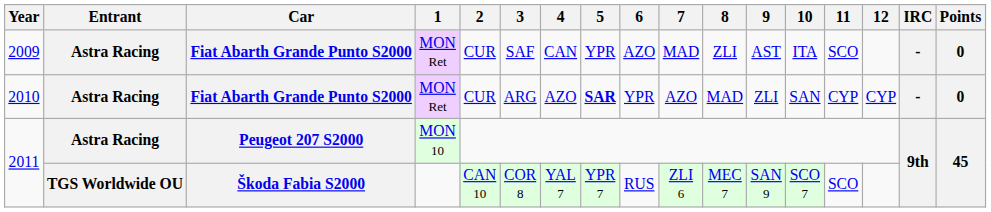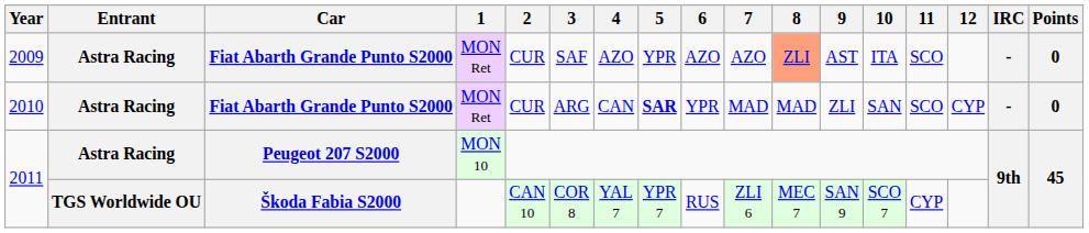 <table class="wikitable" border="1" style="text-align:center; font-size:85%;">
 <tr>
 <th>Year</th>
 <th>Entrant</th>
 <th>Car</th>
 <th>1</th>
 <th>2</th>
 <th>3</th>
 <th>4</th>
 <th>5</th>
 <th>6</th>
 <th>7</th>
 <th>8</th>
 <th>9</th>
 <th>10</th>
 <th>11</th>
 <th>12</th>
 <th>IRC</th>
 <th>Points</th>
 </tr>
 <tr>
 <td><a href='#'>2009</a></td>
 <th nowrap>Astra Racing</th>
 <th nowrap><a href='#'>Fiat Abarth Grande Punto S2000</a></th>
 <td style="background:#EFCFFF;"><a href='#'>MON</a> <br><small>Ret</small></td>
 <td><a href='#'>CUR</a></td>
 <td><a href='#'>SAF</a></td>
-<td><a href='#'>CAN</a></td>
+<td><a href='#'>AZO</a></td>
 <td><a href='#'>YPR</a></td>
 <td><a href='#'>AZO</a></td>
-<td><a href='#'>MAD</a></td>
-<td><a href='#'>ZLI</a></td>
+<td><a href='#'>AZO</a></td>
+<td style="background: lightsalmon;"><a href='#'>ZLI</a></td>
 <td><a href='#'>AST</a></td>
 <td><a href='#'>ITA</a></td>
 <td><a href='#'>SCO</a></td>
 <td></td>
 <th>-</th>
 <th>0</th>
 </tr>
 <tr>
 <td><a href='#'>2010</a></td>
 <th nowrap>Astra Racing</th>
 <th nowrap><a href='#'>Fiat Abarth Grande Punto S2000</a></th>
 <td style="background:#EFCFFF;"><a href='#'>MON</a> <br><small>Ret</small></td>
 <td><a href='#'>CUR</a></td>
 <td><a href='#'>ARG</a></td>
-<td><a href='#'>AZO</a></td>
+<td><a href='#'>CAN</a></td>
 <td><strong><a href='#'>SAR</a></strong></td>
 <td><a href='#'>YPR</a></td>
-<td><a href='#'>AZO</a></td>
+<td><a href='#'>MAD</a></td>
 <td><a href='#'>MAD</a></td>
 <td><a href='#'>ZLI</a></td>
 <td><a href='#'>SAN</a></td>
-<td><a href='#'>CYP</a></td>
+<td><a href='#'>SCO</a></td>
 <td><a href='#'>CYP</a></td>
 <th>-</th>
 <th>0</th>
 </tr>
 <tr>
 <td rowspan=2><a href='#'>2011</a></td>
 <th nowrap>Astra Racing</th>
 <th nowrap><a href='#'>Peugeot 207 S2000</a></th>
 <td style="background:#dfffdf;"><a href='#'>MON</a> <br><small>10</small></td>
 <td colspan=11></td>
 <th rowspan=2>9th</th>
 <th rowspan=2>45</th>
 </tr>
 <tr>
 <th nowrap>TGS Worldwide OU</th>
 <th nowrap><a href='#'>Škoda Fabia S2000</a></th>
 <td></td>
 <td style="background:#dfffdf;"><a href='#'>CAN</a> <br><small>10</small></td>
 <td style="background:#dfffdf;"><a href='#'>COR</a> <br><small>8</small></td>
 <td style="background:#dfffdf;"><a href='#'>YAL</a> <br><small>7</small></td>
 <td style="background:#dfffdf;"><a href='#'>YPR</a> <br><small>7</small></td>
 <td><a href='#'>RUS</a></td>
 <td style="background:#dfffdf;"><a href='#'>ZLI</a> <br><small>6</small></td>
 <td style="background:#dfffdf;"><a href='#'>MEC</a> <br><small>7</small></td>
 <td style="background:#dfffdf;"><a href='#'>SAN</a> <br><small>9</small></td>
 <td style="background:#dfffdf;"><a href='#'>SCO</a> <br><small>7</small></td>
-<td><a href='#'>SCO</a></td>
+<td><a href='#'>CYP</a></td>
 <td></td>
 </tr>
 </table>
